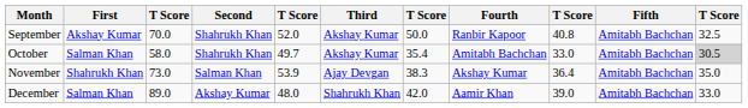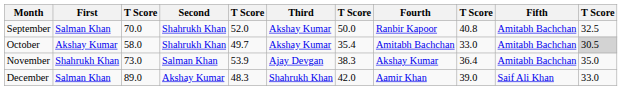 <table class="wikitable sortable">
 <tr>
 <th>Month</th>
 <th>First</th>
 <th>T Score</th>
 <th>Second</th>
 <th>T Score</th>
 <th>Third</th>
 <th>T Score</th>
 <th>Fourth</th>
 <th>T Score</th>
 <th>Fifth</th>
 <th>T Score</th>
 </tr>
 <tr>
 <td>September</td>
-<td><a href='#'>Akshay Kumar</a></td>
+<td><a href='#'>Salman Khan</a></td>
 <td>70.0</td>
 <td><a href='#'>Shahrukh Khan</a></td>
 <td>52.0</td>
 <td><a href='#'>Akshay Kumar</a></td>
 <td>50.0</td>
 <td><a href='#'>Ranbir Kapoor</a></td>
 <td>40.8</td>
 <td><a href='#'>Amitabh Bachchan</a></td>
 <td>32.5</td>
 </tr>
 <tr>
 <td>October </td>
-<td><a href='#'>Salman Khan</a></td>
+<td><a href='#'>Akshay Kumar</a></td>
 <td>58.0</td>
 <td><a href='#'>Shahrukh Khan</a></td>
 <td>49.7</td>
 <td><a href='#'>Akshay Kumar</a></td>
 <td>35.4</td>
 <td><a href='#'>Amitabh Bachchan</a></td>
 <td>33.0</td>
 <td><a href='#'>Amitabh Bachchan</a></td>
 <td style="background: lightgrey;">30.5</td>
 </tr>
 <tr>
 <td>November</td>
 <td><a href='#'>Shahrukh Khan</a></td>
 <td>73.0</td>
 <td><a href='#'>Salman Khan</a></td>
 <td>53.9</td>
 <td><a href='#'>Ajay Devgan</a></td>
 <td>38.3</td>
 <td><a href='#'>Akshay Kumar</a></td>
 <td>36.4</td>
 <td><a href='#'>Amitabh Bachchan</a></td>
 <td>35.0</td>
 </tr>
 <tr>
 <td>December</td>
 <td><a href='#'>Salman Khan</a></td>
 <td>89.0</td>
 <td><a href='#'>Akshay Kumar</a></td>
-<td>48.0</td>
+<td>48.3</td>
 <td><a href='#'>Shahrukh Khan</a></td>
 <td>42.0</td>
 <td><a href='#'>Aamir Khan</a></td>
 <td>39.0</td>
-<td><a href='#'>Amitabh Bachchan</a></td>
+<td><a href='#'>Saif Ali Khan</a></td>
 <td>33.0</td>
 </tr>
 </table>
